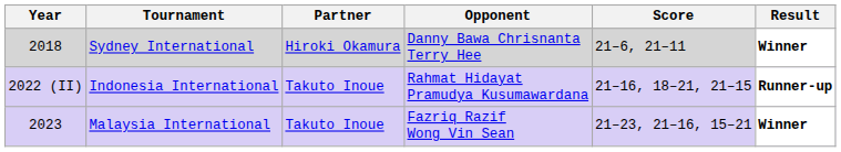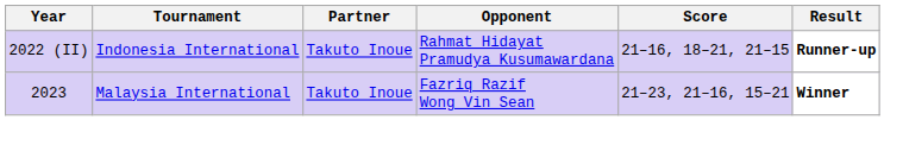 <table class="sortable wikitable" style="font-size: 90%;">
 <tr>
 <th>Year</th>
 <th>Tournament</th>
 <th>Partner</th>
 <th>Opponent</th>
 <th>Score</th>
 <th>Result</th>
-</tr>
-<tr style="background:#D5D5D5">
-<td align="center">2018</td>
-<td align="left"><a href='#'>Sydney International</a></td>
-<td align="left"> <a href='#'>Hiroki Okamura</a></td>
-<td align="left"> <a href='#'>Danny Bawa Chrisnanta</a><br> <a href='#'>Terry Hee</a></td>
-<td align="left">21–6, 21–11</td>
-<td style="text-align:left; background:white"> <strong>Winner</strong></td>
 </tr>
 <tr style="background:#D8CEF6">
 <td align="center">2022 (II)</td>
 <td align="left"><a href='#'>Indonesia International</a></td>
 <td align="left"> <a href='#'>Takuto Inoue</a></td>
 <td align="left"> <a href='#'>Rahmat Hidayat</a><br> <a href='#'>Pramudya Kusumawardana</a></td>
 <td align="left">21–16, 18–21, 21–15</td>
 <td style="text-align:left; background:white"> <strong>Runner-up</strong></td>
 </tr>
 <tr style="background:#D8CEF6">
 <td align="center">2023</td>
 <td align="left"><a href='#'>Malaysia International</a></td>
 <td align="left"> <a href='#'>Takuto Inoue</a></td>
 <td align="left"> <a href='#'>Fazriq Razif</a><br> <a href='#'>Wong Vin Sean</a></td>
 <td align="left">21–23, 21–16, 15–21</td>
 <td style="text-align:left; background:white"> <strong>Winner</strong></td>
 </tr>
 </table>
